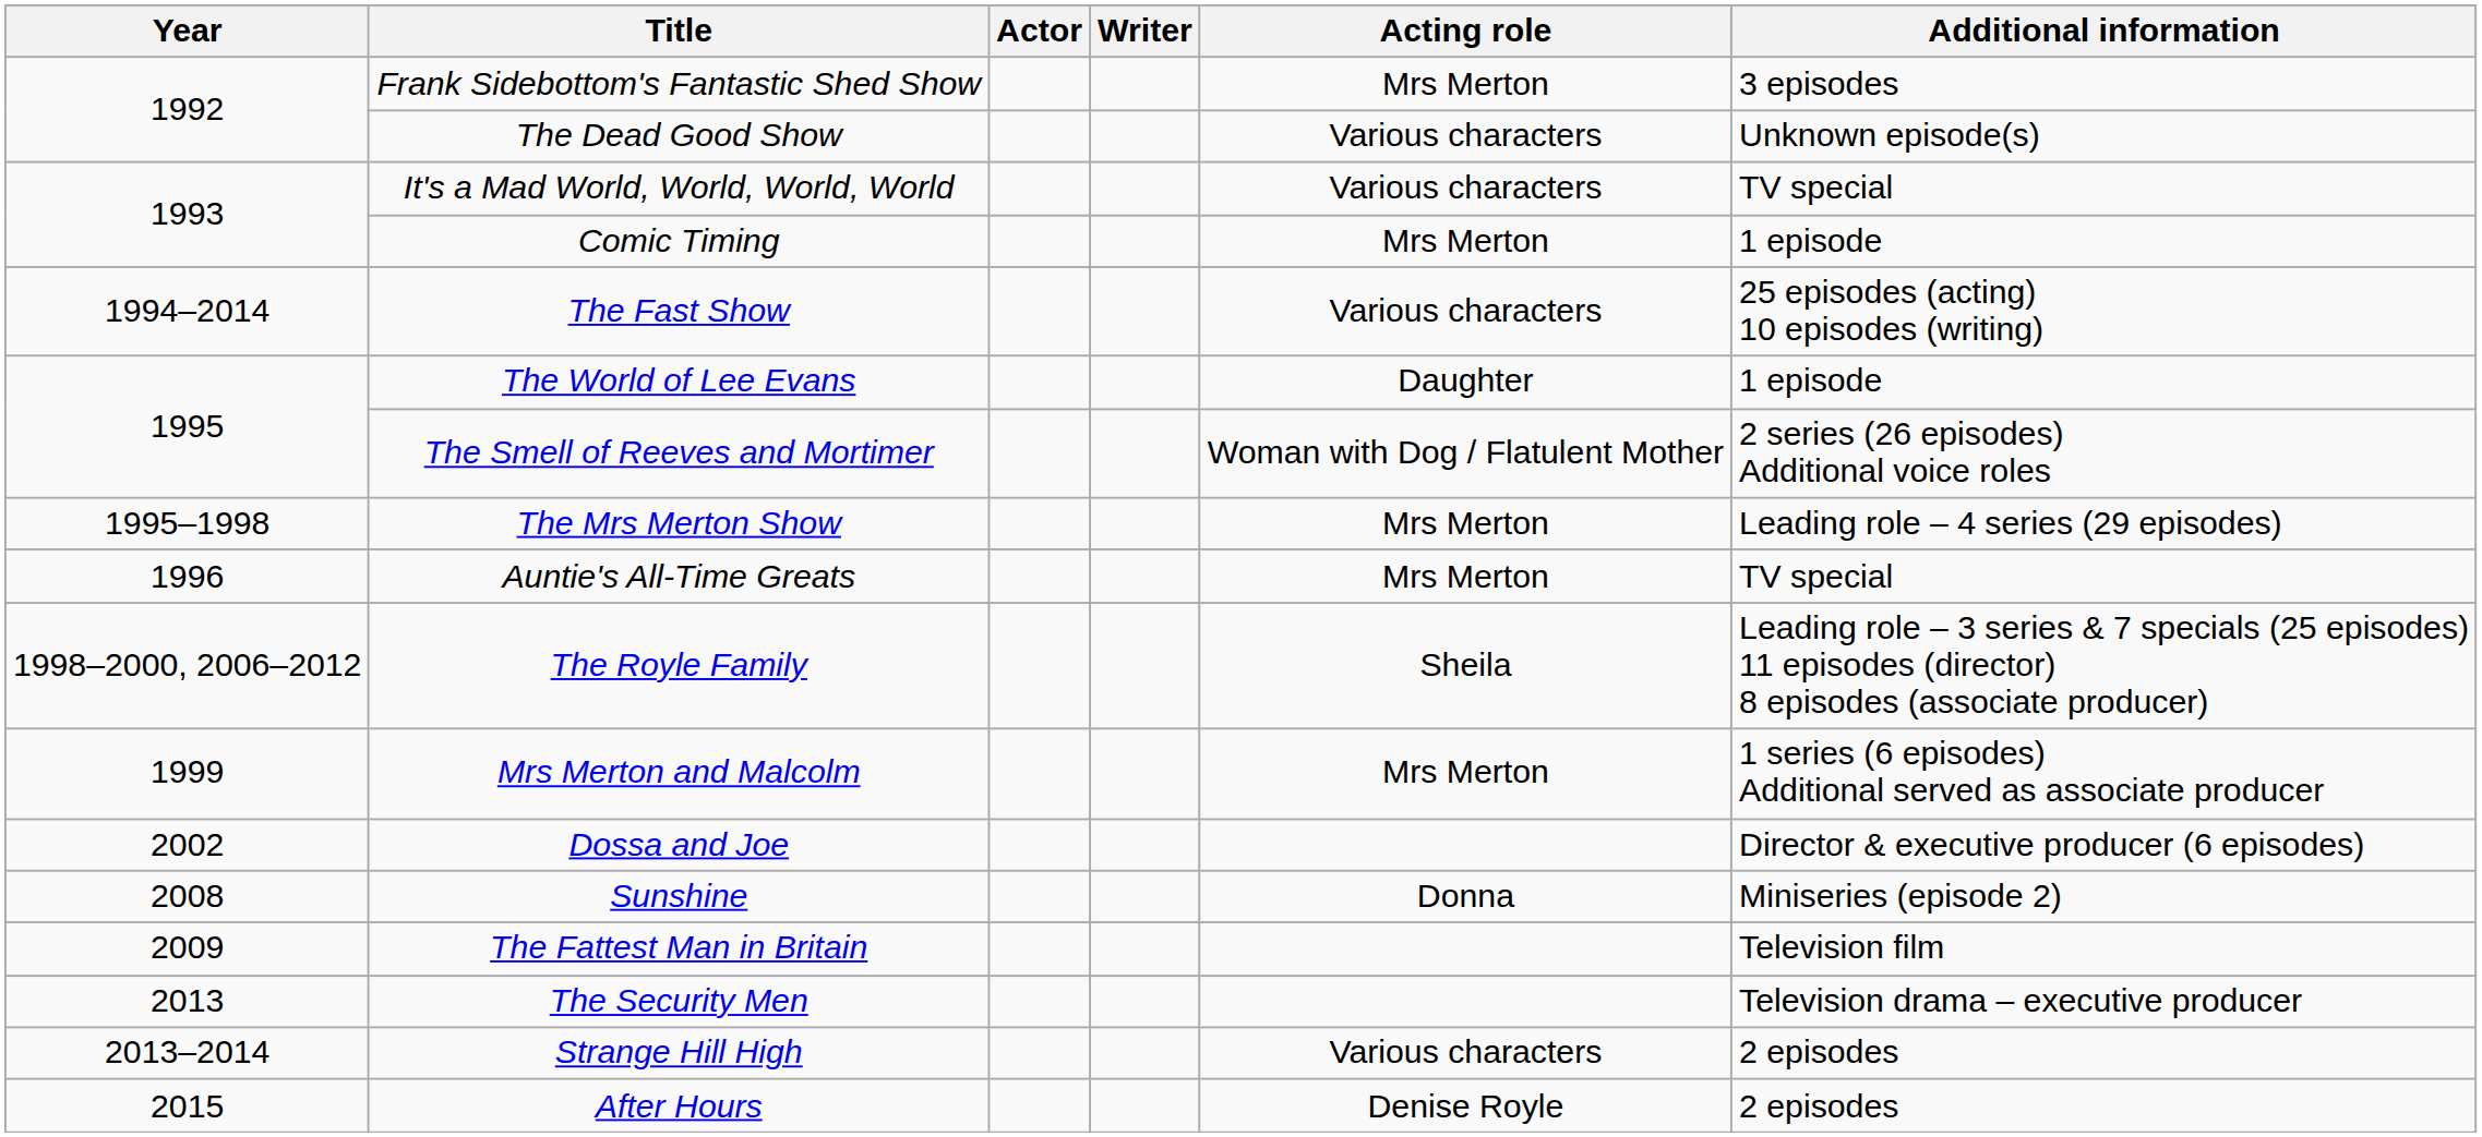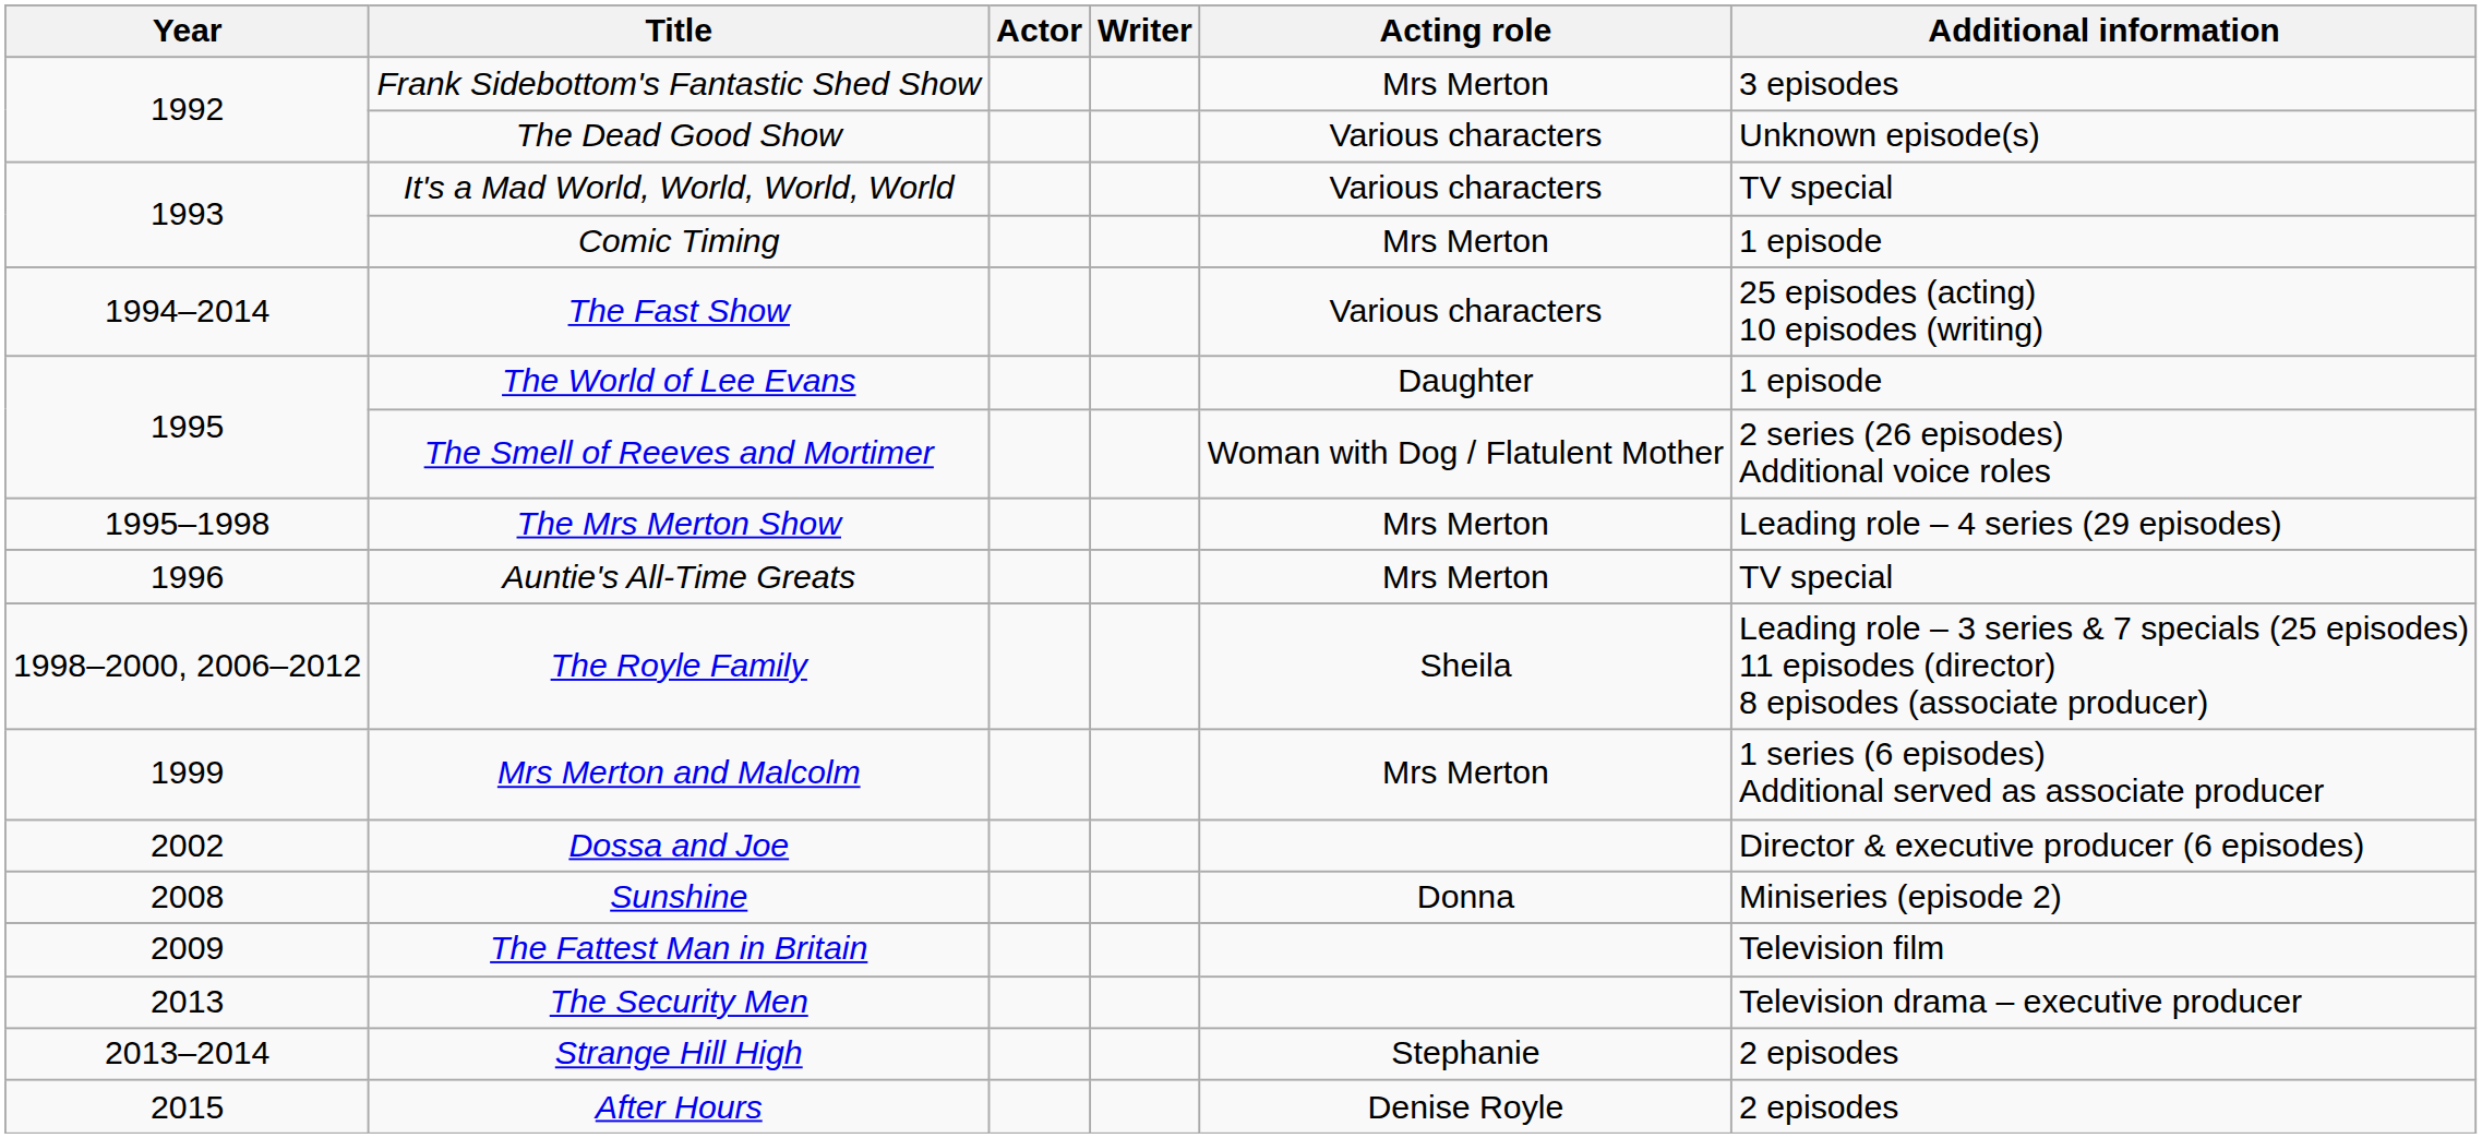 <table class="wikitable plainrowheaders sortable">
 <tr>
 <th scope="col">Year</th>
 <th scope="col">Title</th>
 <th scope="col">Actor</th>
 <th scope="col">Writer</th>
 <th scope="col">Acting role</th>
 <th scope="col">Additional information</th>
 </tr>
 <tr>
 <td rowspan="2" style="text-align:center;">1992</td>
 <td style="text-align:center;"><em>Frank Sidebottom's Fantastic Shed Show</em></td>
 <td></td>
 <td></td>
 <td style="text-align:center;">Mrs Merton</td>
 <td>3 episodes</td>
 </tr>
 <tr>
 <td style="text-align:center;"><em>The Dead Good Show</em></td>
 <td></td>
 <td></td>
 <td style="text-align:center;">Various characters</td>
 <td>Unknown episode(s)</td>
 </tr>
 <tr>
 <td rowspan="2" style="text-align:center;">1993</td>
 <td style="text-align:center;"><em>It's a Mad World, World, World, World</em></td>
 <td></td>
 <td></td>
 <td style="text-align:center;">Various characters</td>
 <td>TV special</td>
 </tr>
 <tr>
 <td style="text-align:center;"><em>Comic Timing</em></td>
 <td></td>
 <td></td>
 <td style="text-align:center;">Mrs Merton</td>
 <td>1 episode</td>
 </tr>
 <tr>
 <td style="text-align:center;">1994–2014</td>
 <td style="text-align:center;"><em><a href='#'>The Fast Show</a></em></td>
 <td></td>
 <td></td>
 <td style="text-align:center;">Various characters</td>
 <td>25 episodes (acting) <br> 10 episodes (writing)</td>
 </tr>
 <tr>
 <td rowspan="2" style="text-align:center;">1995</td>
 <td style="text-align:center;"><em><a href='#'>The World of Lee Evans</a></em></td>
 <td></td>
 <td></td>
 <td style="text-align:center;">Daughter</td>
 <td>1 episode</td>
 </tr>
 <tr>
 <td style="text-align:center;"><em><a href='#'>The Smell of Reeves and Mortimer</a></em></td>
 <td></td>
 <td></td>
 <td style="text-align:center;">Woman with Dog / Flatulent Mother</td>
 <td>2 series (26 episodes) <br> Additional voice roles</td>
 </tr>
 <tr>
 <td style="text-align:center;">1995–1998</td>
 <td style="text-align:center;"><em><a href='#'>The Mrs Merton Show</a></em></td>
 <td></td>
 <td></td>
 <td style="text-align:center;">Mrs Merton</td>
 <td>Leading role – 4 series (29 episodes)</td>
 </tr>
 <tr>
 <td style="text-align:center;">1996</td>
 <td style="text-align:center;"><em>Auntie's All-Time Greats</em></td>
 <td></td>
 <td></td>
 <td style="text-align:center;">Mrs Merton</td>
 <td>TV special</td>
 </tr>
 <tr>
 <td style="text-align:center;">1998–2000, 2006–2012</td>
 <td style="text-align:center;"><em><a href='#'>The Royle Family</a></em></td>
 <td></td>
 <td></td>
 <td style="text-align:center;">Sheila</td>
 <td>Leading role – 3 series & 7 specials (25 episodes) <br> 11 episodes (director) <br> 8 episodes (associate producer)</td>
 </tr>
 <tr>
 <td style="text-align:center;">1999</td>
 <td style="text-align:center;"><em><a href='#'>Mrs Merton and Malcolm</a></em></td>
 <td></td>
 <td></td>
 <td style="text-align:center;">Mrs Merton</td>
 <td>1 series (6 episodes) <br> Additional served as associate producer</td>
 </tr>
 <tr>
 <td style="text-align:center;">2002</td>
 <td style="text-align:center;"><em><a href='#'>Dossa and Joe</a></em></td>
 <td></td>
 <td></td>
 <td></td>
 <td>Director & executive producer (6 episodes)</td>
 </tr>
 <tr>
 <td style="text-align:center;">2008</td>
 <td style="text-align:center;"><em><a href='#'>Sunshine</a></em></td>
 <td></td>
 <td></td>
 <td style="text-align:center;">Donna</td>
 <td>Miniseries (episode 2)</td>
 </tr>
 <tr>
 <td style="text-align:center;">2009</td>
 <td style="text-align:center;"><em><a href='#'>The Fattest Man in Britain</a></em></td>
 <td></td>
 <td></td>
 <td></td>
 <td>Television film</td>
 </tr>
 <tr>
 <td style="text-align:center;">2013</td>
 <td style="text-align:center;"><em><a href='#'>The Security Men</a></em></td>
 <td></td>
 <td></td>
 <td></td>
 <td>Television drama – executive producer</td>
 </tr>
 <tr>
 <td style="text-align:center;">2013–2014</td>
 <td style="text-align:center;"><em><a href='#'>Strange Hill High</a></em></td>
 <td></td>
 <td></td>
-<td style="text-align:center;">Various characters</td>
+<td style="text-align:center;">Stephanie</td>
 <td>2 episodes</td>
 </tr>
 <tr>
 <td style="text-align:center;">2015</td>
 <td style="text-align:center;"><em><a href='#'>After Hours</a></em></td>
 <td></td>
 <td></td>
 <td style="text-align:center;">Denise Royle</td>
 <td>2 episodes</td>
 </tr>
 </table>
